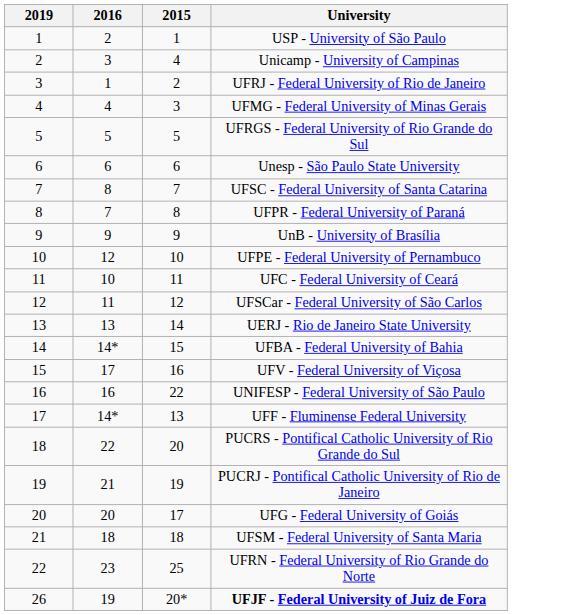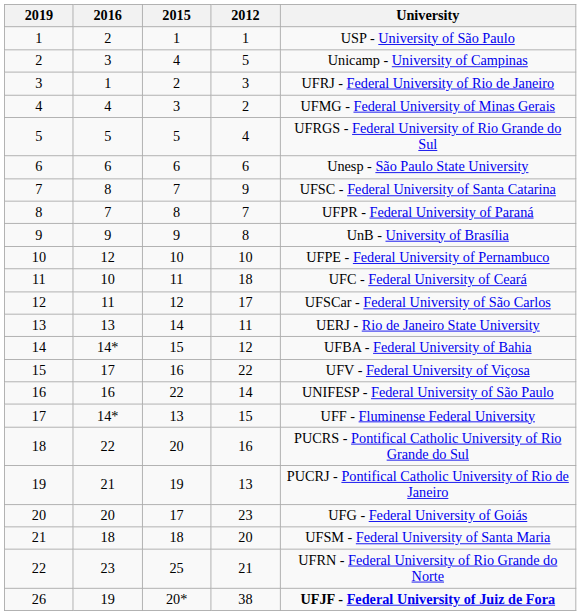 <table class="wikitable sortable">
 <tr style="background:#efefef;">
 <th style="width:70px; text-align:center;">2019</th>
 <th style="width:70px; text-align:center;">2016</th>
 <th style="width:70px; text-align:center;">2015</th>
+<th style="width:70px; text-align:center;">2012</th>
 <th style="width:325px; text-align:center;">University</th>
 </tr>
 <tr style="text-align:center;">
 <td style="width:70px; text-align:center;">1</td>
 <td style="width:70px; text-align:center;">2</td>
+<td style="width:70px; text-align:center;">1</td>
 <td style="width:70px; text-align:center;">1</td>
 <td style="width:325px; text-align:center;">USP - <a href='#'>University of São Paulo</a></td>
 </tr>
 <tr style="text-align:center;">
 <td style="width:70px; text-align:center;">2</td>
 <td style="width:70px; text-align:center;">3</td>
 <td style="width:70px; text-align:center;">4</td>
+<td style="width:70px; text-align:center;">5</td>
 <td style="width:325px; text-align:center;">Unicamp - <a href='#'>University of Campinas</a></td>
 </tr>
 <tr>
 <td style="width:70px; text-align:center;">3</td>
 <td style="width:70px; text-align:center;">1</td>
 <td style="width:70px; text-align:center;">2</td>
+<td style="width:70px; text-align:center;">3</td>
 <td style="width:325px; text-align:center;">UFRJ - <a href='#'>Federal University of Rio de Janeiro</a></td>
 </tr>
 <tr>
 <td style="width:70px; text-align:center;">4</td>
 <td style="width:70px; text-align:center;">4</td>
 <td style="width:70px; text-align:center;">3</td>
+<td style="width:70px; text-align:center;">2</td>
 <td style="width:325px; text-align:center;">UFMG - <a href='#'>Federal University of Minas Gerais</a></td>
 </tr>
 <tr>
 <td style="width:70px; text-align:center;">5</td>
 <td style="width:70px; text-align:center;">5</td>
 <td style="width:70px; text-align:center;">5</td>
+<td style="width:70px; text-align:center;">4</td>
 <td style="width:325px; text-align:center;">UFRGS - <a href='#'>Federal University of Rio Grande do Sul</a></td>
 </tr>
 <tr>
+<td style="width:70px; text-align:center;">6</td>
 <td style="width:70px; text-align:center;">6</td>
 <td style="width:70px; text-align:center;">6</td>
 <td style="width:70px; text-align:center;">6</td>
 <td style="width:325px; text-align:center;">Unesp - <a href='#'>São Paulo State University</a></td>
 </tr>
 <tr>
 <td style="width:70px; text-align:center;">7</td>
 <td style="width:70px; text-align:center;">8</td>
 <td style="width:70px; text-align:center;">7</td>
+<td style="width:70px; text-align:center;">9</td>
 <td style="width:325px; text-align:center;">UFSC - <a href='#'>Federal University of Santa Catarina</a></td>
 </tr>
 <tr>
 <td style="width:70px; text-align:center;">8</td>
 <td style="width:70px; text-align:center;">7</td>
 <td style="width:70px; text-align:center;">8</td>
+<td style="width:70px; text-align:center;">7</td>
 <td style="width:325px; text-align:center;">UFPR - <a href='#'>Federal University of Paraná</a></td>
 </tr>
 <tr>
 <td style="width:70px; text-align:center;">9</td>
 <td style="width:70px; text-align:center;">9</td>
 <td style="width:70px; text-align:center;">9</td>
+<td style="width:70px; text-align:center;">8</td>
 <td style="width:325px; text-align:center;">UnB - <a href='#'>University of Brasília</a></td>
 </tr>
 <tr>
 <td style="width:70px; text-align:center;">10</td>
 <td style="width:70px; text-align:center;">12</td>
+<td style="width:70px; text-align:center;">10</td>
 <td style="width:70px; text-align:center;">10</td>
 <td style="width:325px; text-align:center;">UFPE - <a href='#'>Federal University of Pernambuco</a></td>
 </tr>
 <tr>
 <td style="width:70px; text-align:center;">11</td>
 <td style="width:70px; text-align:center;">10</td>
 <td style="width:70px; text-align:center;">11</td>
+<td style="width:70px; text-align:center;">18</td>
 <td style="width:325px; text-align:center;">UFC - <a href='#'>Federal University of Ceará</a></td>
 </tr>
 <tr>
 <td style="width:70px; text-align:center;">12</td>
 <td style="width:70px; text-align:center;">11</td>
 <td style="width:70px; text-align:center;">12</td>
+<td style="width:70px; text-align:center;">17</td>
 <td style="width:325px; text-align:center;">UFSCar - <a href='#'>Federal University of São Carlos</a></td>
 </tr>
 <tr>
 <td style="width:70px; text-align:center;">13</td>
 <td style="width:70px; text-align:center;">13</td>
 <td style="width:70px; text-align:center;">14</td>
+<td style="width:70px; text-align:center;">11</td>
 <td style="width:325px; text-align:center;">UERJ - <a href='#'>Rio de Janeiro State University</a></td>
 </tr>
 <tr>
 <td style="width:70px; text-align:center;">14</td>
 <td style="width:70px; text-align:center;">14*</td>
 <td style="width:70px; text-align:center;">15</td>
+<td style="width:70px; text-align:center;">12</td>
 <td style="width:325px; text-align:center;">UFBA - <a href='#'>Federal University of Bahia</a></td>
 </tr>
 <tr>
 <td style="width:70px; text-align:center;">15</td>
 <td style="width:70px; text-align:center;">17</td>
 <td style="width:70px; text-align:center;">16</td>
+<td style="width:70px; text-align:center;">22</td>
 <td style="width:325px; text-align:center;">UFV - <a href='#'>Federal University of Viçosa</a></td>
 </tr>
 <tr>
 <td style="width:70px; text-align:center;">16</td>
 <td style="width:70px; text-align:center;">16</td>
 <td style="width:70px; text-align:center;">22</td>
+<td style="width:70px; text-align:center;">14</td>
 <td style="width:325px; text-align:center;">UNIFESP - <a href='#'>Federal University of São Paulo</a></td>
 </tr>
 <tr>
 <td style="width:70px; text-align:center;">17</td>
 <td style="width:70px; text-align:center;">14*</td>
 <td style="width:70px; text-align:center;">13</td>
+<td style="width:70px; text-align:center;">15</td>
 <td style="width:325px; text-align:center;">UFF - <a href='#'>Fluminense Federal University</a></td>
 </tr>
 <tr>
 <td style="width:70px; text-align:center;">18</td>
 <td style="width:70px; text-align:center;">22</td>
 <td style="width:70px; text-align:center;">20</td>
+<td style="width:70px; text-align:center;">16</td>
 <td style="width:325px; text-align:center;">PUCRS - <a href='#'>Pontifical Catholic University of Rio Grande do Sul</a></td>
 </tr>
 <tr>
 <td style="width:70px; text-align:center;">19</td>
 <td style="width:70px; text-align:center;">21</td>
 <td style="width:70px; text-align:center;">19</td>
+<td style="width:70px; text-align:center;">13</td>
 <td style="width:325px; text-align:center;">PUCRJ - <a href='#'>Pontifical Catholic University of Rio de Janeiro</a></td>
 </tr>
 <tr>
 <td style="width:70px; text-align:center;">20</td>
 <td style="width:70px; text-align:center;">20</td>
 <td style="width:70px; text-align:center;">17</td>
+<td style="width:70px; text-align:center;">23</td>
 <td style="width:325px; text-align:center;">UFG - <a href='#'>Federal University of Goiás</a></td>
 </tr>
 <tr>
 <td style="width:70px; text-align:center;">21</td>
 <td style="width:70px; text-align:center;">18</td>
 <td style="width:70px; text-align:center;">18</td>
+<td style="width:70px; text-align:center;">20</td>
 <td style="width:325px; text-align:center;">UFSM - <a href='#'>Federal University of Santa Maria</a></td>
 </tr>
 <tr>
 <td style="width:70px; text-align:center;">22</td>
 <td style="width:70px; text-align:center;">23</td>
 <td style="width:70px; text-align:center;">25</td>
+<td style="width:70px; text-align:center;">21</td>
 <td style="width:325px; text-align:center;">UFRN - <a href='#'>Federal University of Rio Grande do Norte</a></td>
 </tr>
 <tr>
 <td style="width:70px; text-align:center;">26</td>
 <td style="width:70px; text-align:center;">19</td>
 <td style="width:70px; text-align:center;">20*</td>
+<td style="width:70px; text-align:center;">38</td>
 <td style="width:325px; text-align:center;"><strong>UFJF - <a href='#'>Federal University of Juiz de Fora</a></strong></td>
 </tr>
 </table>
